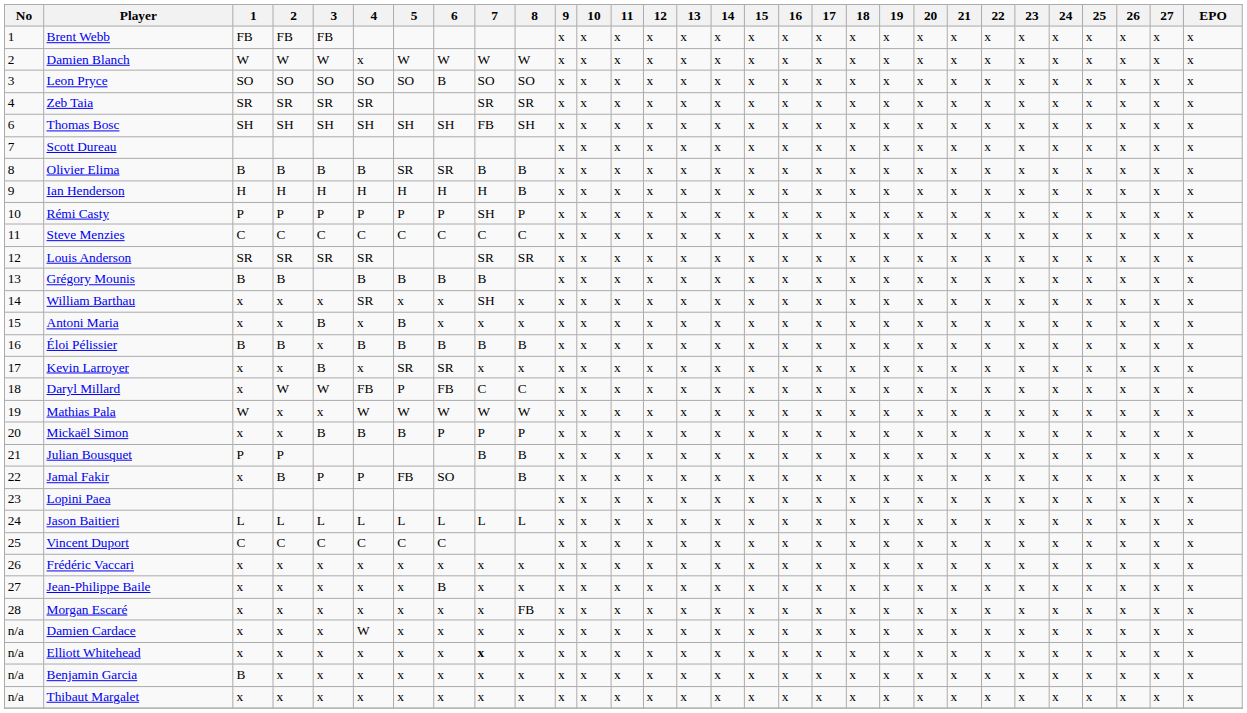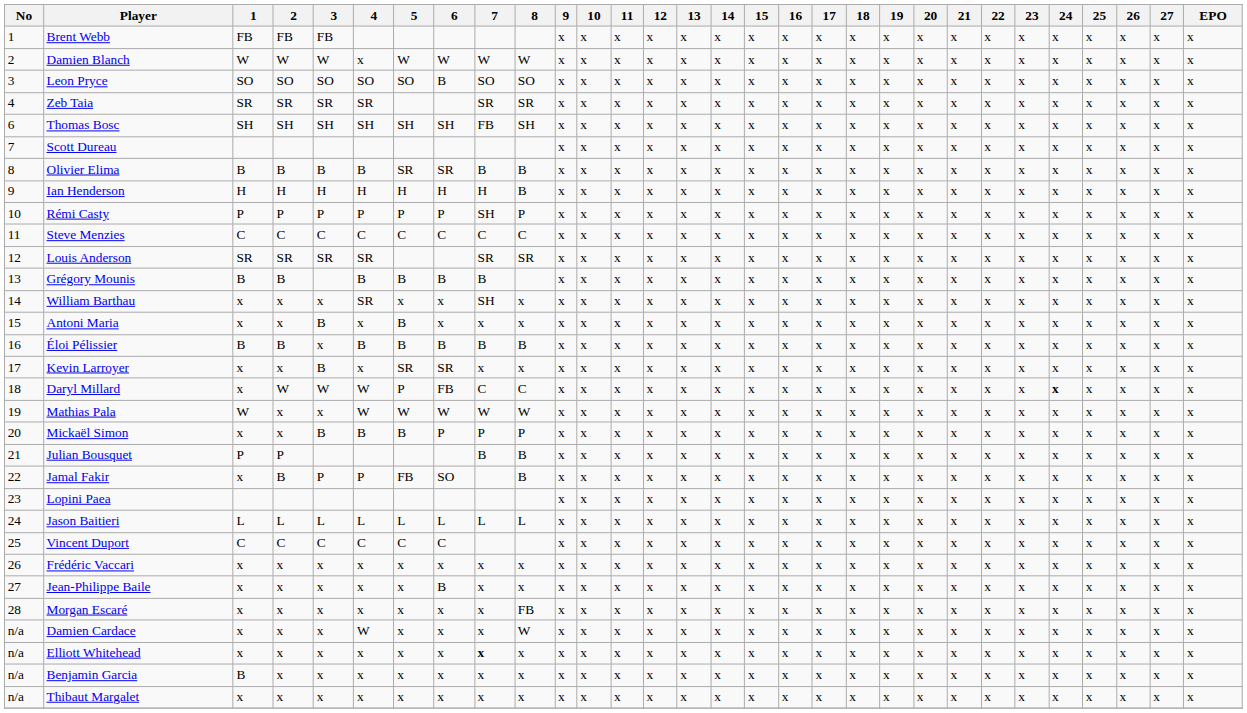 <table class="wikitable"  style="font-size:85%; width:100%;">
 <tr>
 <th>No</th>
 <th>Player</th>
 <th>1</th>
 <th>2</th>
 <th>3</th>
 <th>4</th>
 <th>5</th>
 <th>6</th>
 <th>7</th>
 <th>8</th>
 <th>9</th>
 <th>10</th>
 <th>11</th>
 <th>12</th>
 <th>13</th>
 <th>14</th>
 <th>15</th>
 <th>16</th>
 <th>17</th>
 <th>18</th>
 <th>19</th>
 <th>20</th>
 <th>21</th>
 <th>22</th>
 <th>23</th>
 <th>24</th>
 <th>25</th>
 <th>26</th>
 <th>27</th>
 <th>EPO</th>
 </tr>
 <tr>
 <td>1</td>
 <td><a href='#'>Brent Webb</a></td>
 <td>FB</td>
 <td>FB</td>
 <td>FB</td>
 <td></td>
 <td></td>
 <td></td>
 <td></td>
 <td></td>
 <td>x</td>
 <td>x</td>
 <td>x</td>
 <td>x</td>
 <td>x</td>
 <td>x</td>
 <td>x</td>
 <td>x</td>
 <td>x</td>
 <td>x</td>
 <td>x</td>
 <td>x</td>
 <td>x</td>
 <td>x</td>
 <td>x</td>
 <td>x</td>
 <td>x</td>
 <td>x</td>
 <td>x</td>
 <td>x</td>
 </tr>
 <tr>
 <td>2</td>
 <td><a href='#'>Damien Blanch</a></td>
 <td>W</td>
 <td>W</td>
 <td>W</td>
 <td>x</td>
 <td>W</td>
 <td>W</td>
 <td>W</td>
 <td>W</td>
 <td>x</td>
 <td>x</td>
 <td>x</td>
 <td>x</td>
 <td>x</td>
 <td>x</td>
 <td>x</td>
 <td>x</td>
 <td>x</td>
 <td>x</td>
 <td>x</td>
 <td>x</td>
 <td>x</td>
 <td>x</td>
 <td>x</td>
 <td>x</td>
 <td>x</td>
 <td>x</td>
 <td>x</td>
 <td>x</td>
 </tr>
 <tr>
 <td>3</td>
 <td><a href='#'>Leon Pryce</a></td>
 <td>SO</td>
 <td>SO</td>
 <td>SO</td>
 <td>SO</td>
 <td>SO</td>
 <td>B</td>
 <td>SO</td>
 <td>SO</td>
 <td>x</td>
 <td>x</td>
 <td>x</td>
 <td>x</td>
 <td>x</td>
 <td>x</td>
 <td>x</td>
 <td>x</td>
 <td>x</td>
 <td>x</td>
 <td>x</td>
 <td>x</td>
 <td>x</td>
 <td>x</td>
 <td>x</td>
 <td>x</td>
 <td>x</td>
 <td>x</td>
 <td>x</td>
 <td>x</td>
 </tr>
 <tr>
 <td>4</td>
 <td><a href='#'>Zeb Taia</a></td>
 <td>SR</td>
 <td>SR</td>
 <td>SR</td>
 <td>SR</td>
 <td></td>
 <td></td>
 <td>SR</td>
 <td>SR</td>
 <td>x</td>
 <td>x</td>
 <td>x</td>
 <td>x</td>
 <td>x</td>
 <td>x</td>
 <td>x</td>
 <td>x</td>
 <td>x</td>
 <td>x</td>
 <td>x</td>
 <td>x</td>
 <td>x</td>
 <td>x</td>
 <td>x</td>
 <td>x</td>
 <td>x</td>
 <td>x</td>
 <td>x</td>
 <td>x</td>
 </tr>
 <tr>
 <td>6</td>
 <td><a href='#'>Thomas Bosc</a></td>
 <td>SH</td>
 <td>SH</td>
 <td>SH</td>
 <td>SH</td>
 <td>SH</td>
 <td>SH</td>
 <td>FB</td>
 <td>SH</td>
 <td>x</td>
 <td>x</td>
 <td>x</td>
 <td>x</td>
 <td>x</td>
 <td>x</td>
 <td>x</td>
 <td>x</td>
 <td>x</td>
 <td>x</td>
 <td>x</td>
 <td>x</td>
 <td>x</td>
 <td>x</td>
 <td>x</td>
 <td>x</td>
 <td>x</td>
 <td>x</td>
 <td>x</td>
 <td>x</td>
 </tr>
 <tr>
 <td>7</td>
 <td><a href='#'>Scott Dureau</a></td>
 <td></td>
 <td></td>
 <td></td>
 <td></td>
 <td></td>
 <td></td>
 <td></td>
 <td></td>
 <td>x</td>
 <td>x</td>
 <td>x</td>
 <td>x</td>
 <td>x</td>
 <td>x</td>
 <td>x</td>
 <td>x</td>
 <td>x</td>
 <td>x</td>
 <td>x</td>
 <td>x</td>
 <td>x</td>
 <td>x</td>
 <td>x</td>
 <td>x</td>
 <td>x</td>
 <td>x</td>
 <td>x</td>
 <td>x</td>
 </tr>
 <tr>
 <td>8</td>
 <td><a href='#'>Olivier Elima</a></td>
 <td>B</td>
 <td>B</td>
 <td>B</td>
 <td>B</td>
 <td>SR</td>
 <td>SR</td>
 <td>B</td>
 <td>B</td>
 <td>x</td>
 <td>x</td>
 <td>x</td>
 <td>x</td>
 <td>x</td>
 <td>x</td>
 <td>x</td>
 <td>x</td>
 <td>x</td>
 <td>x</td>
 <td>x</td>
 <td>x</td>
 <td>x</td>
 <td>x</td>
 <td>x</td>
 <td>x</td>
 <td>x</td>
 <td>x</td>
 <td>x</td>
 <td>x</td>
 </tr>
 <tr>
 <td>9</td>
 <td><a href='#'>Ian Henderson</a></td>
 <td>H</td>
 <td>H</td>
 <td>H</td>
 <td>H</td>
 <td>H</td>
 <td>H</td>
 <td>H</td>
 <td>B</td>
 <td>x</td>
 <td>x</td>
 <td>x</td>
 <td>x</td>
 <td>x</td>
 <td>x</td>
 <td>x</td>
 <td>x</td>
 <td>x</td>
 <td>x</td>
 <td>x</td>
 <td>x</td>
 <td>x</td>
 <td>x</td>
 <td>x</td>
 <td>x</td>
 <td>x</td>
 <td>x</td>
 <td>x</td>
 <td>x</td>
 </tr>
 <tr>
 <td>10</td>
 <td><a href='#'>Rémi Casty</a></td>
 <td>P</td>
 <td>P</td>
 <td>P</td>
 <td>P</td>
 <td>P</td>
 <td>P</td>
 <td>SH</td>
 <td>P</td>
 <td>x</td>
 <td>x</td>
 <td>x</td>
 <td>x</td>
 <td>x</td>
 <td>x</td>
 <td>x</td>
 <td>x</td>
 <td>x</td>
 <td>x</td>
 <td>x</td>
 <td>x</td>
 <td>x</td>
 <td>x</td>
 <td>x</td>
 <td>x</td>
 <td>x</td>
 <td>x</td>
 <td>x</td>
 <td>x</td>
 </tr>
 <tr>
 <td>11</td>
 <td><a href='#'>Steve Menzies</a></td>
 <td>C</td>
 <td>C</td>
 <td>C</td>
 <td>C</td>
 <td>C</td>
 <td>C</td>
 <td>C</td>
 <td>C</td>
 <td>x</td>
 <td>x</td>
 <td>x</td>
 <td>x</td>
 <td>x</td>
 <td>x</td>
 <td>x</td>
 <td>x</td>
 <td>x</td>
 <td>x</td>
 <td>x</td>
 <td>x</td>
 <td>x</td>
 <td>x</td>
 <td>x</td>
 <td>x</td>
 <td>x</td>
 <td>x</td>
 <td>x</td>
 <td>x</td>
 </tr>
 <tr>
 <td>12</td>
 <td><a href='#'>Louis Anderson</a></td>
 <td>SR</td>
 <td>SR</td>
 <td>SR</td>
 <td>SR</td>
 <td></td>
 <td></td>
 <td>SR</td>
 <td>SR</td>
 <td>x</td>
 <td>x</td>
 <td>x</td>
 <td>x</td>
 <td>x</td>
 <td>x</td>
 <td>x</td>
 <td>x</td>
 <td>x</td>
 <td>x</td>
 <td>x</td>
 <td>x</td>
 <td>x</td>
 <td>x</td>
 <td>x</td>
 <td>x</td>
 <td>x</td>
 <td>x</td>
 <td>x</td>
 <td>x</td>
 </tr>
 <tr>
 <td>13</td>
 <td><a href='#'>Grégory Mounis</a></td>
 <td>B</td>
 <td>B</td>
 <td></td>
 <td>B</td>
 <td>B</td>
 <td>B</td>
 <td>B</td>
 <td></td>
 <td>x</td>
 <td>x</td>
 <td>x</td>
 <td>x</td>
 <td>x</td>
 <td>x</td>
 <td>x</td>
 <td>x</td>
 <td>x</td>
 <td>x</td>
 <td>x</td>
 <td>x</td>
 <td>x</td>
 <td>x</td>
 <td>x</td>
 <td>x</td>
 <td>x</td>
 <td>x</td>
 <td>x</td>
 <td>x</td>
 </tr>
 <tr>
 <td>14</td>
 <td><a href='#'>William Barthau</a></td>
 <td>x</td>
 <td>x</td>
 <td>x</td>
 <td>SR</td>
 <td>x</td>
 <td>x</td>
 <td>SH</td>
 <td>x</td>
 <td>x</td>
 <td>x</td>
 <td>x</td>
 <td>x</td>
 <td>x</td>
 <td>x</td>
 <td>x</td>
 <td>x</td>
 <td>x</td>
 <td>x</td>
 <td>x</td>
 <td>x</td>
 <td>x</td>
 <td>x</td>
 <td>x</td>
 <td>x</td>
 <td>x</td>
 <td>x</td>
 <td>x</td>
 <td>x</td>
 </tr>
 <tr>
 <td>15</td>
 <td><a href='#'>Antoni Maria</a></td>
 <td>x</td>
 <td>x</td>
 <td>B</td>
 <td>x</td>
 <td>B</td>
 <td>x</td>
 <td>x</td>
 <td>x</td>
 <td>x</td>
 <td>x</td>
 <td>x</td>
 <td>x</td>
 <td>x</td>
 <td>x</td>
 <td>x</td>
 <td>x</td>
 <td>x</td>
 <td>x</td>
 <td>x</td>
 <td>x</td>
 <td>x</td>
 <td>x</td>
 <td>x</td>
 <td>x</td>
 <td>x</td>
 <td>x</td>
 <td>x</td>
 <td>x</td>
 </tr>
 <tr>
 <td>16</td>
 <td><a href='#'>Éloi Pélissier</a></td>
 <td>B</td>
 <td>B</td>
 <td>x</td>
 <td>B</td>
 <td>B</td>
 <td>B</td>
 <td>B</td>
 <td>B</td>
 <td>x</td>
 <td>x</td>
 <td>x</td>
 <td>x</td>
 <td>x</td>
 <td>x</td>
 <td>x</td>
 <td>x</td>
 <td>x</td>
 <td>x</td>
 <td>x</td>
 <td>x</td>
 <td>x</td>
 <td>x</td>
 <td>x</td>
 <td>x</td>
 <td>x</td>
 <td>x</td>
 <td>x</td>
 <td>x</td>
 </tr>
 <tr>
 <td>17</td>
 <td><a href='#'>Kevin Larroyer</a></td>
 <td>x</td>
 <td>x</td>
 <td>B</td>
 <td>x</td>
 <td>SR</td>
 <td>SR</td>
 <td>x</td>
 <td>x</td>
 <td>x</td>
 <td>x</td>
 <td>x</td>
 <td>x</td>
 <td>x</td>
 <td>x</td>
 <td>x</td>
 <td>x</td>
 <td>x</td>
 <td>x</td>
 <td>x</td>
 <td>x</td>
 <td>x</td>
 <td>x</td>
 <td>x</td>
 <td>x</td>
 <td>x</td>
 <td>x</td>
 <td>x</td>
 <td>x</td>
 </tr>
 <tr>
 <td>18</td>
 <td><a href='#'>Daryl Millard</a></td>
 <td>x</td>
 <td>W</td>
 <td>W</td>
-<td>FB</td>
+<td>W</td>
 <td>P</td>
 <td>FB</td>
 <td>C</td>
 <td>C</td>
 <td>x</td>
 <td>x</td>
 <td>x</td>
 <td>x</td>
 <td>x</td>
 <td>x</td>
 <td>x</td>
 <td>x</td>
 <td>x</td>
 <td>x</td>
 <td>x</td>
 <td>x</td>
 <td>x</td>
 <td>x</td>
 <td>x</td>
-<td>x</td>
+<td><strong>x</strong></td>
 <td>x</td>
 <td>x</td>
 <td>x</td>
 <td>x</td>
 </tr>
 <tr>
 <td>19</td>
 <td><a href='#'>Mathias Pala</a></td>
 <td>W</td>
 <td>x</td>
 <td>x</td>
 <td>W</td>
 <td>W</td>
 <td>W</td>
 <td>W</td>
 <td>W</td>
 <td>x</td>
 <td>x</td>
 <td>x</td>
 <td>x</td>
 <td>x</td>
 <td>x</td>
 <td>x</td>
 <td>x</td>
 <td>x</td>
 <td>x</td>
 <td>x</td>
 <td>x</td>
 <td>x</td>
 <td>x</td>
 <td>x</td>
 <td>x</td>
 <td>x</td>
 <td>x</td>
 <td>x</td>
 <td>x</td>
 </tr>
 <tr>
 <td>20</td>
 <td><a href='#'>Mickaël Simon</a></td>
 <td>x</td>
 <td>x</td>
 <td>B</td>
 <td>B</td>
 <td>B</td>
 <td>P</td>
 <td>P</td>
 <td>P</td>
 <td>x</td>
 <td>x</td>
 <td>x</td>
 <td>x</td>
 <td>x</td>
 <td>x</td>
 <td>x</td>
 <td>x</td>
 <td>x</td>
 <td>x</td>
 <td>x</td>
 <td>x</td>
 <td>x</td>
 <td>x</td>
 <td>x</td>
 <td>x</td>
 <td>x</td>
 <td>x</td>
 <td>x</td>
 <td>x</td>
 </tr>
 <tr>
 <td>21</td>
 <td><a href='#'>Julian Bousquet</a></td>
 <td>P</td>
 <td>P</td>
 <td></td>
 <td></td>
 <td></td>
 <td></td>
 <td>B</td>
 <td>B</td>
 <td>x</td>
 <td>x</td>
 <td>x</td>
 <td>x</td>
 <td>x</td>
 <td>x</td>
 <td>x</td>
 <td>x</td>
 <td>x</td>
 <td>x</td>
 <td>x</td>
 <td>x</td>
 <td>x</td>
 <td>x</td>
 <td>x</td>
 <td>x</td>
 <td>x</td>
 <td>x</td>
 <td>x</td>
 <td>x</td>
 </tr>
 <tr>
 <td>22</td>
 <td><a href='#'>Jamal Fakir</a></td>
 <td>x</td>
 <td>B</td>
 <td>P</td>
 <td>P</td>
 <td>FB</td>
 <td>SO</td>
 <td></td>
 <td>B</td>
 <td>x</td>
 <td>x</td>
 <td>x</td>
 <td>x</td>
 <td>x</td>
 <td>x</td>
 <td>x</td>
 <td>x</td>
 <td>x</td>
 <td>x</td>
 <td>x</td>
 <td>x</td>
 <td>x</td>
 <td>x</td>
 <td>x</td>
 <td>x</td>
 <td>x</td>
 <td>x</td>
 <td>x</td>
 <td>x</td>
 </tr>
 <tr>
 <td>23</td>
 <td><a href='#'>Lopini Paea</a></td>
 <td></td>
 <td></td>
 <td></td>
 <td></td>
 <td></td>
 <td></td>
 <td></td>
 <td></td>
 <td>x</td>
 <td>x</td>
 <td>x</td>
 <td>x</td>
 <td>x</td>
 <td>x</td>
 <td>x</td>
 <td>x</td>
 <td>x</td>
 <td>x</td>
 <td>x</td>
 <td>x</td>
 <td>x</td>
 <td>x</td>
 <td>x</td>
 <td>x</td>
 <td>x</td>
 <td>x</td>
 <td>x</td>
 <td>x</td>
 </tr>
 <tr>
 <td>24</td>
 <td><a href='#'>Jason Baitieri</a></td>
 <td>L</td>
 <td>L</td>
 <td>L</td>
 <td>L</td>
 <td>L</td>
 <td>L</td>
 <td>L</td>
 <td>L</td>
 <td>x</td>
 <td>x</td>
 <td>x</td>
 <td>x</td>
 <td>x</td>
 <td>x</td>
 <td>x</td>
 <td>x</td>
 <td>x</td>
 <td>x</td>
 <td>x</td>
 <td>x</td>
 <td>x</td>
 <td>x</td>
 <td>x</td>
 <td>x</td>
 <td>x</td>
 <td>x</td>
 <td>x</td>
 <td>x</td>
 </tr>
 <tr>
 <td>25</td>
 <td><a href='#'>Vincent Duport</a></td>
 <td>C</td>
 <td>C</td>
 <td>C</td>
 <td>C</td>
 <td>C</td>
 <td>C</td>
 <td></td>
 <td></td>
 <td>x</td>
 <td>x</td>
 <td>x</td>
 <td>x</td>
 <td>x</td>
 <td>x</td>
 <td>x</td>
 <td>x</td>
 <td>x</td>
 <td>x</td>
 <td>x</td>
 <td>x</td>
 <td>x</td>
 <td>x</td>
 <td>x</td>
 <td>x</td>
 <td>x</td>
 <td>x</td>
 <td>x</td>
 <td>x</td>
 </tr>
 <tr>
 <td>26</td>
 <td><a href='#'>Frédéric Vaccari</a></td>
 <td>x</td>
 <td>x</td>
 <td>x</td>
 <td>x</td>
 <td>x</td>
 <td>x</td>
 <td>x</td>
 <td>x</td>
 <td>x</td>
 <td>x</td>
 <td>x</td>
 <td>x</td>
 <td>x</td>
 <td>x</td>
 <td>x</td>
 <td>x</td>
 <td>x</td>
 <td>x</td>
 <td>x</td>
 <td>x</td>
 <td>x</td>
 <td>x</td>
 <td>x</td>
 <td>x</td>
 <td>x</td>
 <td>x</td>
 <td>x</td>
 <td>x</td>
 </tr>
 <tr>
 <td>27</td>
 <td><a href='#'>Jean-Philippe Baile</a></td>
 <td>x</td>
 <td>x</td>
 <td>x</td>
 <td>x</td>
 <td>x</td>
 <td>B</td>
 <td>x</td>
 <td>x</td>
 <td>x</td>
 <td>x</td>
 <td>x</td>
 <td>x</td>
 <td>x</td>
 <td>x</td>
 <td>x</td>
 <td>x</td>
 <td>x</td>
 <td>x</td>
 <td>x</td>
 <td>x</td>
 <td>x</td>
 <td>x</td>
 <td>x</td>
 <td>x</td>
 <td>x</td>
 <td>x</td>
 <td>x</td>
 <td>x</td>
 </tr>
 <tr>
 <td>28</td>
 <td><a href='#'>Morgan Escaré</a></td>
 <td>x</td>
 <td>x</td>
 <td>x</td>
 <td>x</td>
 <td>x</td>
 <td>x</td>
 <td>x</td>
 <td>FB</td>
 <td>x</td>
 <td>x</td>
 <td>x</td>
 <td>x</td>
 <td>x</td>
 <td>x</td>
 <td>x</td>
 <td>x</td>
 <td>x</td>
 <td>x</td>
 <td>x</td>
 <td>x</td>
 <td>x</td>
 <td>x</td>
 <td>x</td>
 <td>x</td>
 <td>x</td>
 <td>x</td>
 <td>x</td>
 <td>x</td>
 </tr>
 <tr>
 <td>n/a</td>
 <td><a href='#'>Damien Cardace</a></td>
 <td>x</td>
 <td>x</td>
 <td>x</td>
 <td>W</td>
 <td>x</td>
 <td>x</td>
 <td>x</td>
-<td>x</td>
+<td>W</td>
 <td>x</td>
 <td>x</td>
 <td>x</td>
 <td>x</td>
 <td>x</td>
 <td>x</td>
 <td>x</td>
 <td>x</td>
 <td>x</td>
 <td>x</td>
 <td>x</td>
 <td>x</td>
 <td>x</td>
 <td>x</td>
 <td>x</td>
 <td>x</td>
 <td>x</td>
 <td>x</td>
 <td>x</td>
 <td>x</td>
 </tr>
 <tr>
 <td>n/a</td>
 <td><a href='#'>Elliott Whitehead</a></td>
 <td>x</td>
 <td>x</td>
 <td>x</td>
 <td>x</td>
 <td>x</td>
 <td>x</td>
 <td><strong>x</strong></td>
 <td>x</td>
 <td>x</td>
 <td>x</td>
 <td>x</td>
 <td>x</td>
 <td>x</td>
 <td>x</td>
 <td>x</td>
 <td>x</td>
 <td>x</td>
 <td>x</td>
 <td>x</td>
 <td>x</td>
 <td>x</td>
 <td>x</td>
 <td>x</td>
 <td>x</td>
 <td>x</td>
 <td>x</td>
 <td>x</td>
 <td>x</td>
 </tr>
 <tr>
 <td>n/a</td>
 <td><a href='#'>Benjamin Garcia</a></td>
 <td>B</td>
 <td>x</td>
 <td>x</td>
 <td>x</td>
 <td>x</td>
 <td>x</td>
 <td>x</td>
 <td>x</td>
 <td>x</td>
 <td>x</td>
 <td>x</td>
 <td>x</td>
 <td>x</td>
 <td>x</td>
 <td>x</td>
 <td>x</td>
 <td>x</td>
 <td>x</td>
 <td>x</td>
 <td>x</td>
 <td>x</td>
 <td>x</td>
 <td>x</td>
 <td>x</td>
 <td>x</td>
 <td>x</td>
 <td>x</td>
 <td>x</td>
 </tr>
 <tr>
 <td>n/a</td>
 <td><a href='#'>Thibaut Margalet</a></td>
 <td>x</td>
 <td>x</td>
 <td>x</td>
 <td>x</td>
 <td>x</td>
 <td>x</td>
 <td>x</td>
 <td>x</td>
 <td>x</td>
 <td>x</td>
 <td>x</td>
 <td>x</td>
 <td>x</td>
 <td>x</td>
 <td>x</td>
 <td>x</td>
 <td>x</td>
 <td>x</td>
 <td>x</td>
 <td>x</td>
 <td>x</td>
 <td>x</td>
 <td>x</td>
 <td>x</td>
 <td>x</td>
 <td>x</td>
 <td>x</td>
 <td>x</td>
 </tr>
 <tr>
 </tr>
 </table>
